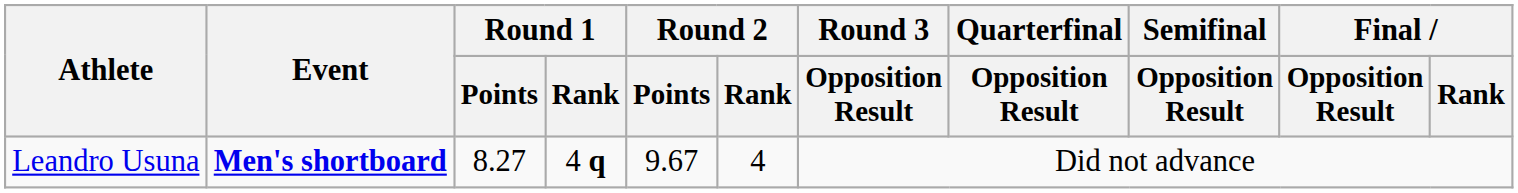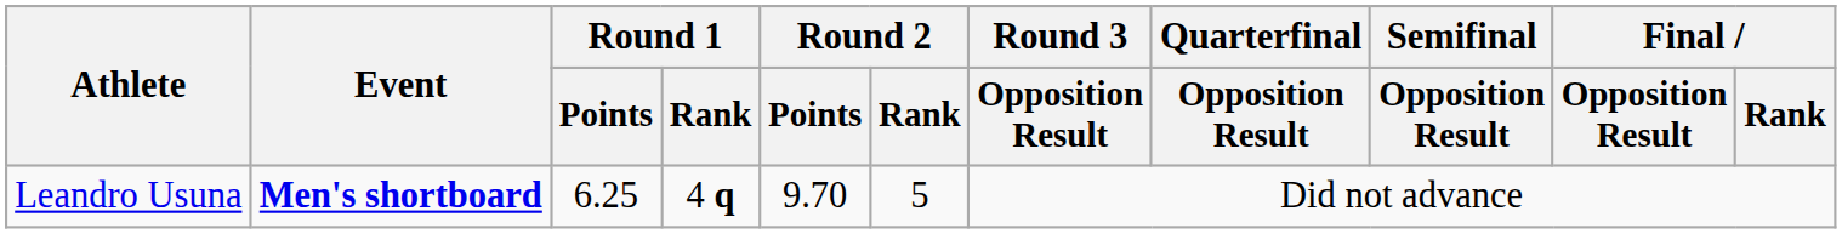 <table class="wikitable" style="font-size:90%">
 <tr>
 <th rowspan=2>Athlete</th>
 <th rowspan=2>Event</th>
 <th colspan=2>Round 1</th>
 <th colspan=2>Round 2</th>
 <th>Round 3</th>
 <th>Quarterfinal</th>
 <th>Semifinal</th>
 <th colspan=2>Final / </th>
 </tr>
 <tr style="font-size: 95%">
 <th>Points</th>
 <th>Rank</th>
 <th>Points</th>
 <th>Rank</th>
 <th>Opposition<br>Result</th>
 <th>Opposition<br>Result</th>
 <th>Opposition<br>Result</th>
 <th>Opposition<br>Result</th>
 <th>Rank</th>
 </tr>
 <tr align=center>
 <td align=left><a href='#'>Leandro Usuna</a></td>
 <td align=left><strong><a href='#'>Men's shortboard</a></strong></td>
-<td>8.27</td>
+<td>6.25</td>
 <td>4 <strong>q</strong></td>
-<td>9.67</td>
-<td>4</td>
+<td>9.70</td>
+<td>5</td>
 <td colspan=5>Did not advance</td>
 </tr>
 </table>
